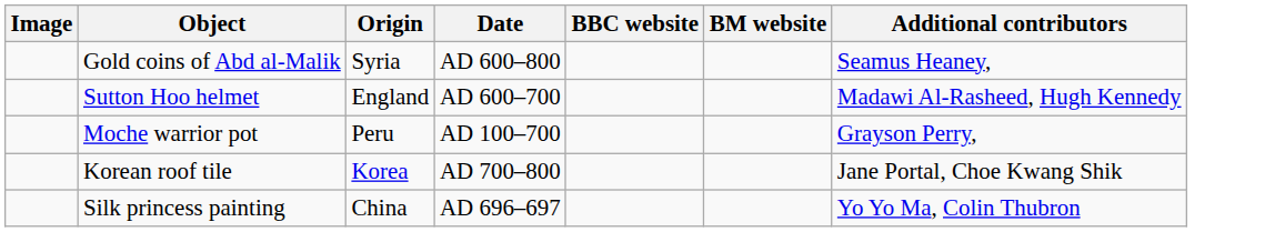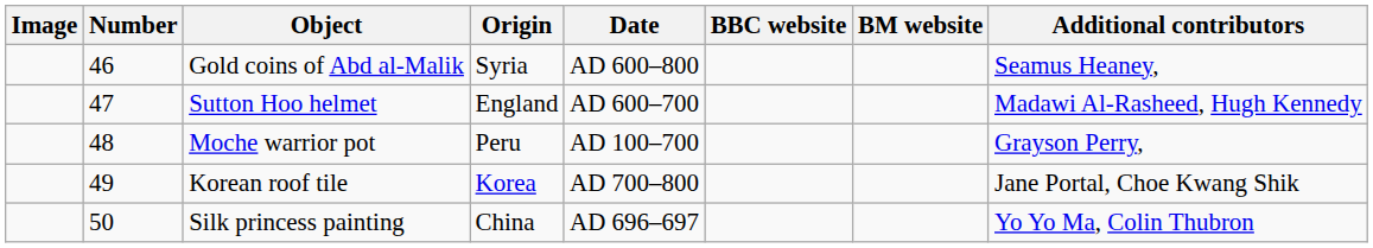 <table class="wikitable">
 <tr>
 <th>Image</th>
+<th>Number</th>
 <th>Object</th>
 <th>Origin</th>
 <th>Date</th>
 <th>BBC website</th>
 <th>BM website</th>
 <th>Additional contributors</th>
 </tr>
 <tr>
 <td></td>
+<td>46</td>
 <td>Gold coins of <a href='#'>Abd al-Malik</a></td>
 <td>Syria</td>
 <td>AD 600–800</td>
 <td></td>
 <td></td>
 <td><a href='#'>Seamus Heaney</a>, </td>
 </tr>
 <tr>
 <td></td>
+<td>47</td>
 <td><a href='#'>Sutton Hoo helmet</a></td>
 <td>England</td>
 <td>AD 600–700</td>
 <td></td>
 <td></td>
 <td><a href='#'>Madawi Al-Rasheed</a>, <a href='#'>Hugh Kennedy</a></td>
 </tr>
 <tr>
 <td></td>
+<td>48</td>
 <td><a href='#'>Moche</a> warrior pot</td>
 <td>Peru</td>
 <td>AD 100–700</td>
 <td></td>
 <td></td>
 <td><a href='#'>Grayson Perry</a>, </td>
 </tr>
 <tr>
 <td></td>
+<td>49</td>
 <td>Korean roof tile</td>
 <td><a href='#'>Korea</a></td>
 <td>AD 700–800</td>
 <td></td>
 <td></td>
 <td>Jane Portal, Choe Kwang Shik</td>
 </tr>
 <tr>
 <td></td>
+<td>50</td>
 <td>Silk princess painting</td>
 <td>China</td>
 <td>AD 696–697</td>
 <td></td>
 <td></td>
 <td><a href='#'>Yo Yo Ma</a>, <a href='#'>Colin Thubron</a></td>
 </tr>
 </table>
